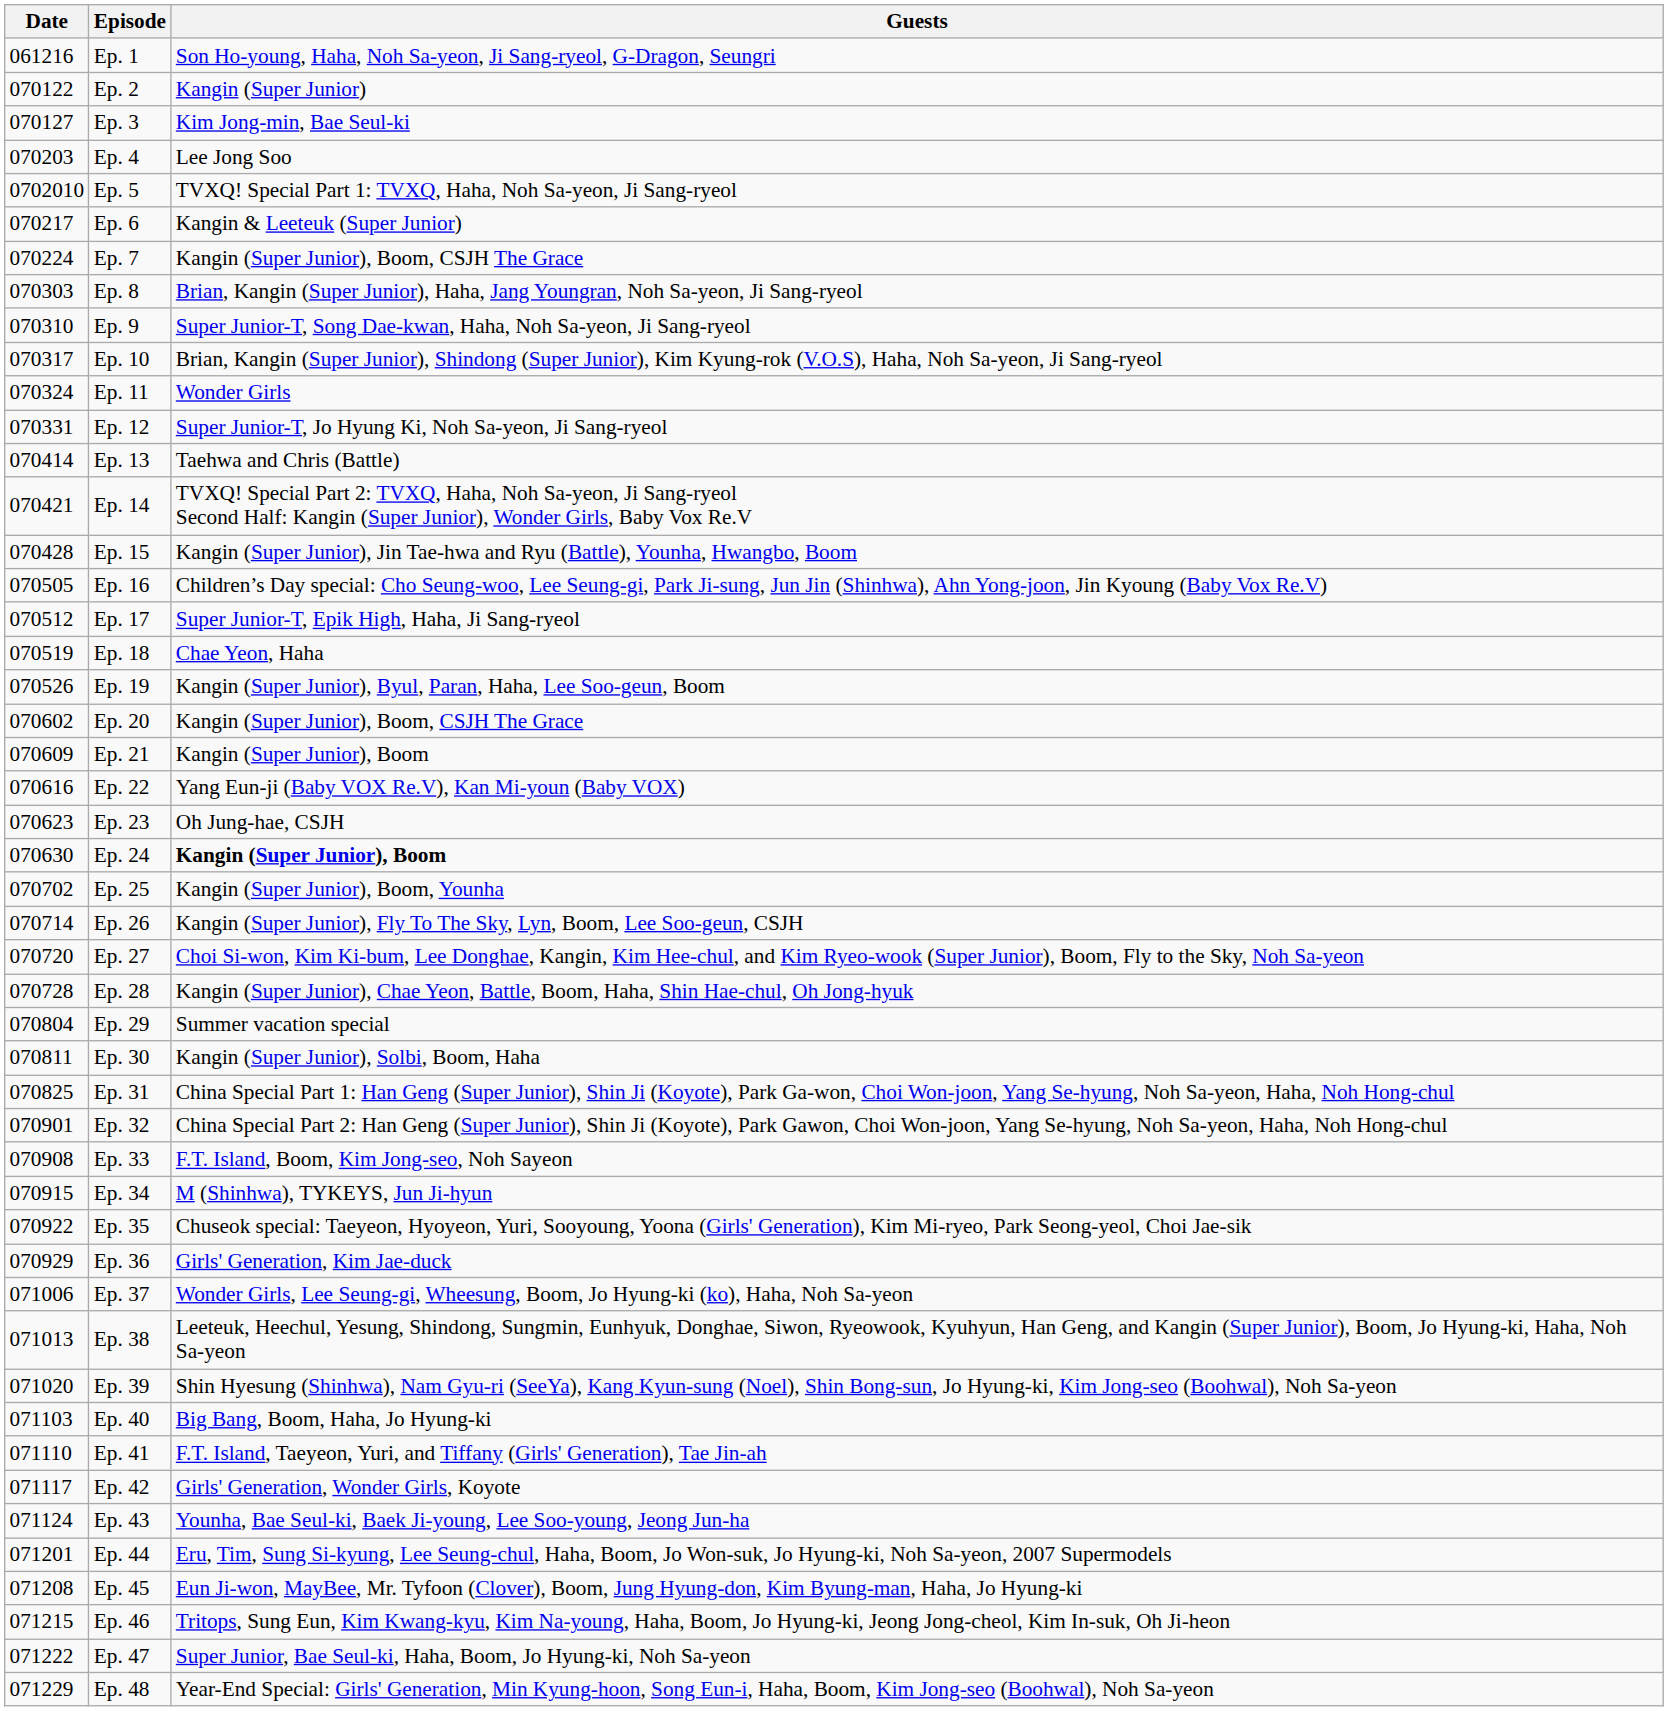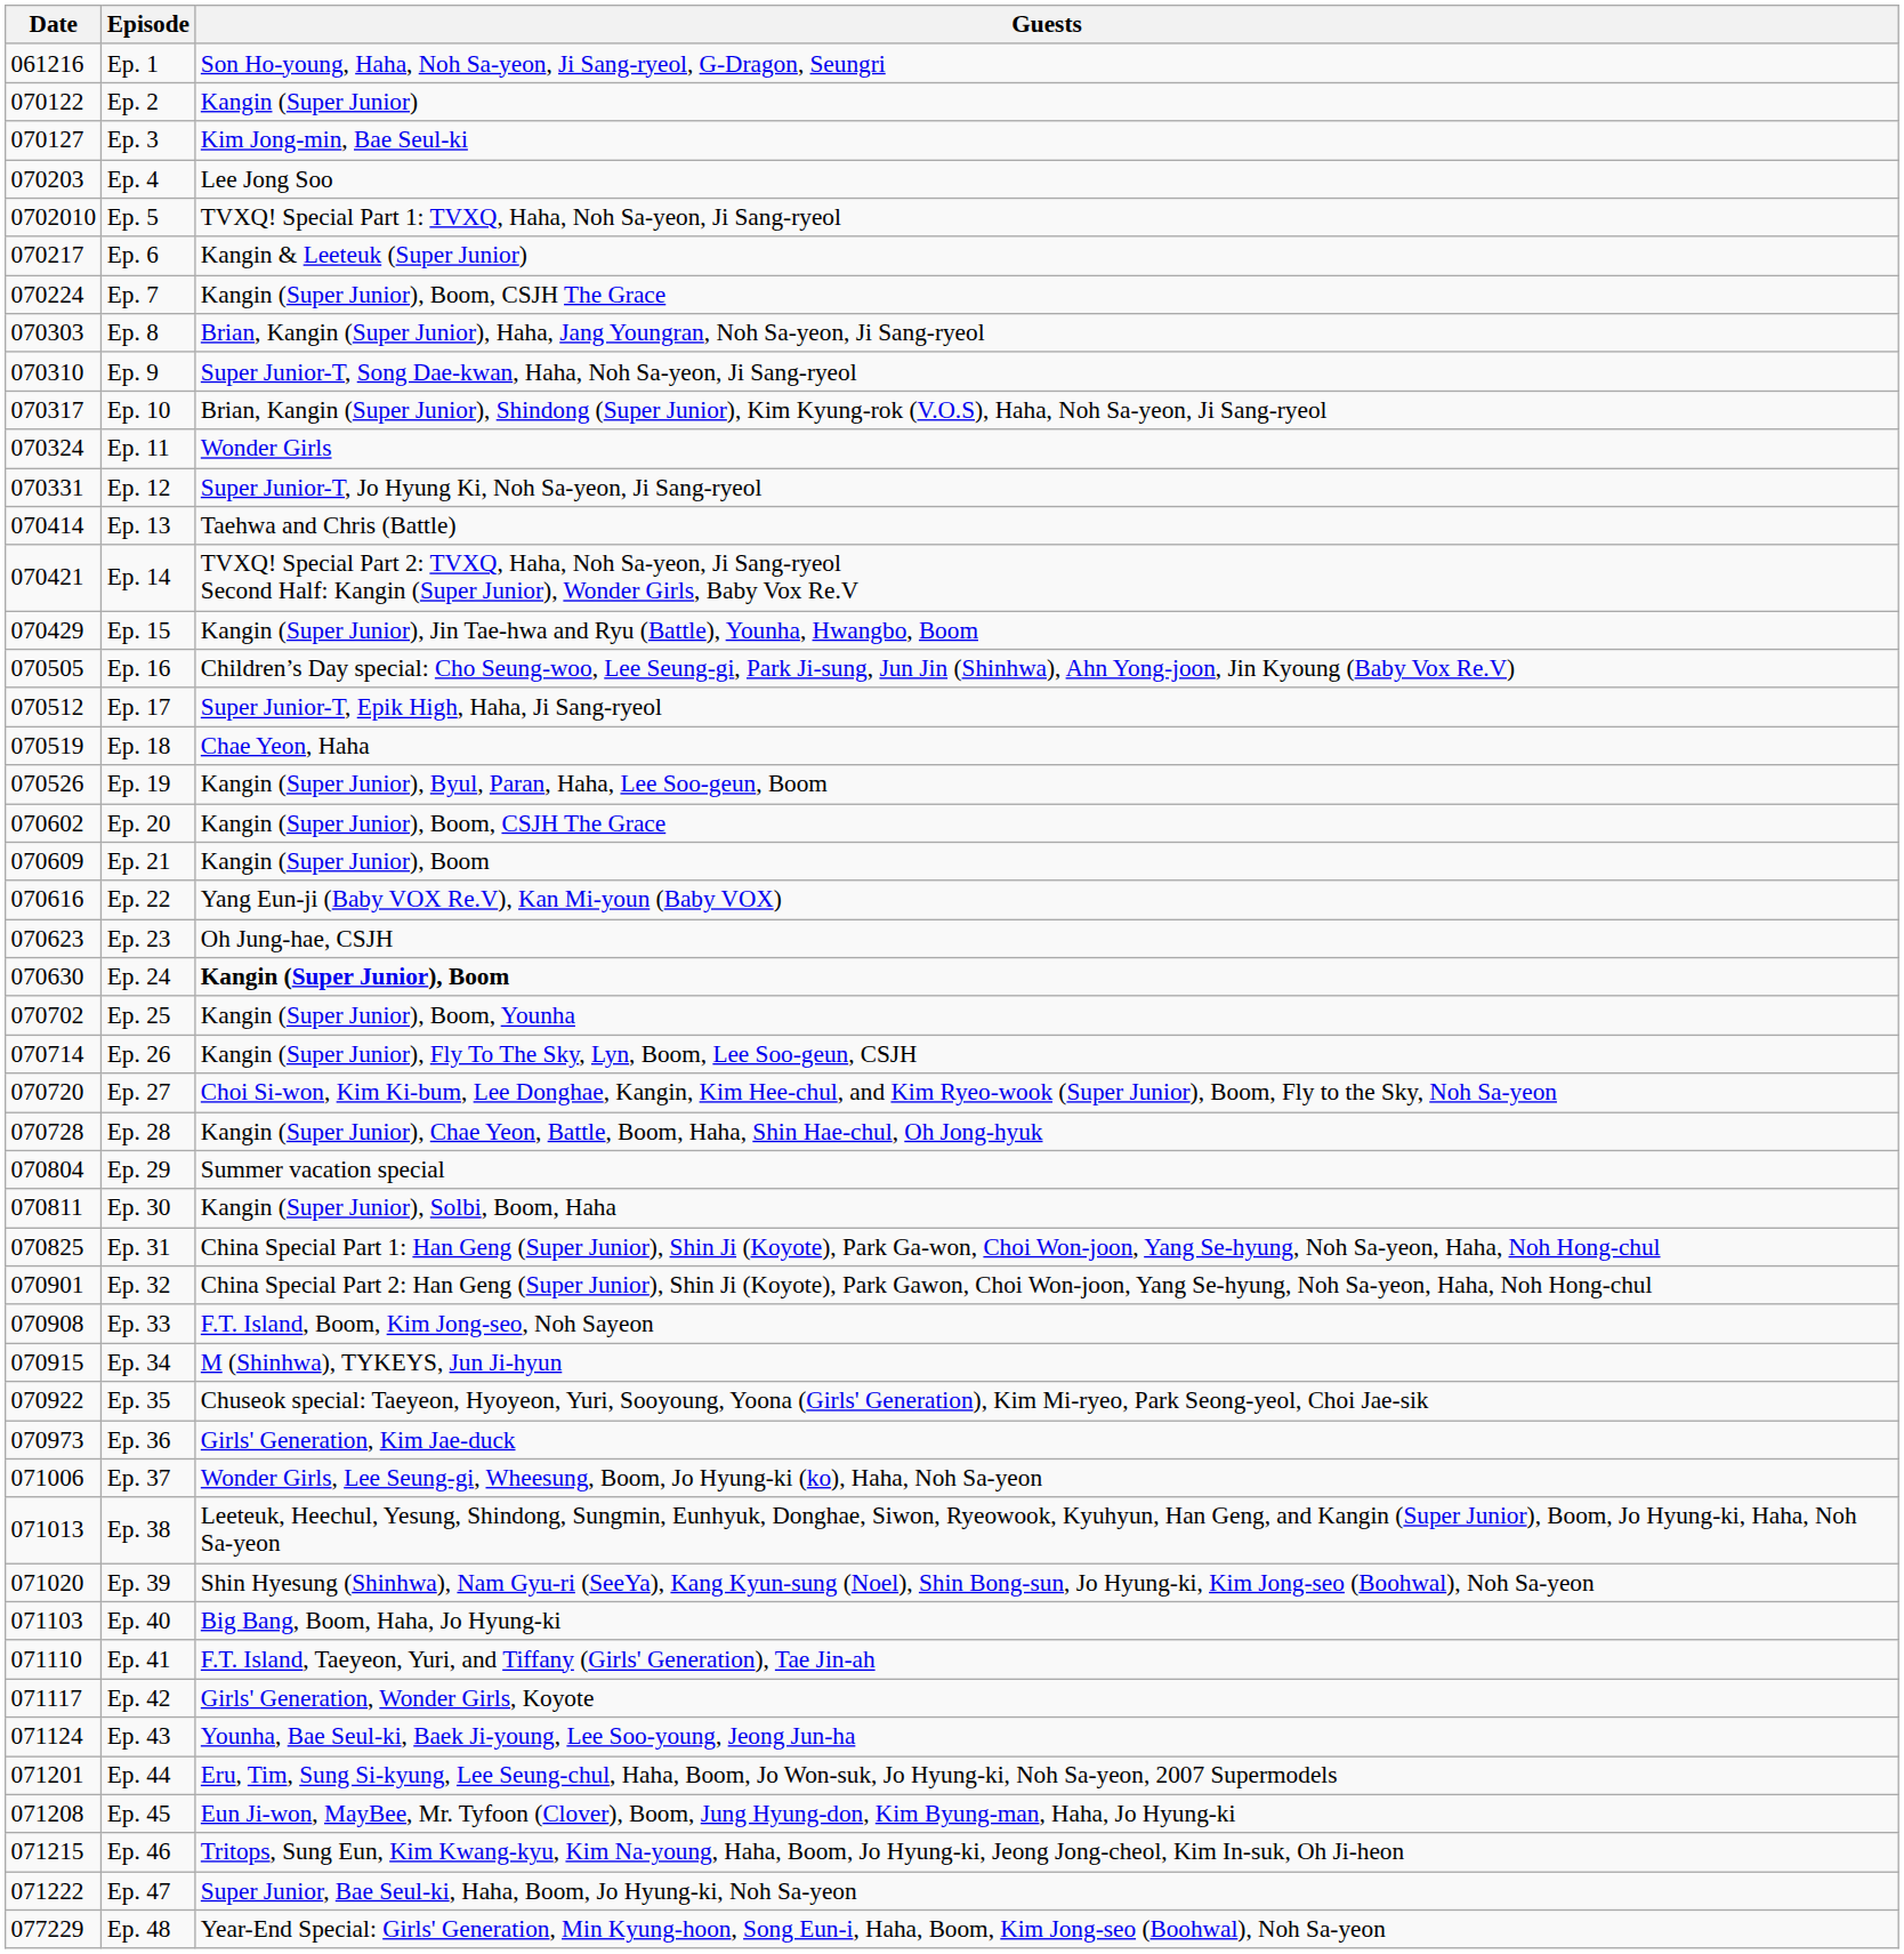 <table class="wikitable">
 <tr>
 <th>Date</th>
 <th>Episode</th>
 <th>Guests</th>
 </tr>
 <tr>
 <td>061216</td>
 <td>Ep. 1</td>
 <td><a href='#'>Son Ho-young</a>, <a href='#'>Haha</a>, <a href='#'>Noh Sa-yeon</a>, <a href='#'>Ji Sang-ryeol</a>, <a href='#'>G-Dragon</a>, <a href='#'>Seungri</a></td>
 </tr>
 <tr>
 <td>070122</td>
 <td>Ep. 2</td>
 <td><a href='#'>Kangin</a> (<a href='#'>Super Junior</a>)</td>
 </tr>
 <tr>
 <td>070127</td>
 <td>Ep. 3</td>
 <td><a href='#'>Kim Jong-min</a>, <a href='#'>Bae Seul-ki</a></td>
 </tr>
 <tr>
 <td>070203</td>
 <td>Ep. 4</td>
 <td>Lee Jong Soo</td>
 </tr>
 <tr>
 <td>0702010</td>
 <td>Ep. 5</td>
 <td>TVXQ! Special Part 1: <a href='#'>TVXQ</a>, Haha, Noh Sa-yeon, Ji Sang-ryeol</td>
 </tr>
 <tr>
 <td>070217</td>
 <td>Ep. 6</td>
 <td>Kangin & <a href='#'>Leeteuk</a> (<a href='#'>Super Junior</a>)</td>
 </tr>
 <tr>
 <td>070224</td>
 <td>Ep. 7</td>
 <td>Kangin (<a href='#'>Super Junior</a>), Boom, CSJH <a href='#'>The Grace</a></td>
 </tr>
 <tr>
 <td>070303</td>
 <td>Ep. 8</td>
 <td><a href='#'>Brian</a>, Kangin (<a href='#'>Super Junior</a>), Haha, <a href='#'>Jang Youngran</a>, Noh Sa-yeon, Ji Sang-ryeol</td>
 </tr>
 <tr>
 <td>070310</td>
 <td>Ep. 9</td>
 <td><a href='#'>Super Junior-T</a>, <a href='#'>Song Dae-kwan</a>, Haha, Noh Sa-yeon, Ji Sang-ryeol</td>
 </tr>
 <tr>
 <td>070317</td>
 <td>Ep. 10</td>
 <td>Brian, Kangin (<a href='#'>Super Junior</a>), <a href='#'>Shindong</a> (<a href='#'>Super Junior</a>), Kim Kyung-rok (<a href='#'>V.O.S</a>), Haha, Noh Sa-yeon, Ji Sang-ryeol</td>
 </tr>
 <tr>
 <td>070324</td>
 <td>Ep. 11</td>
 <td><a href='#'>Wonder Girls</a></td>
 </tr>
 <tr>
 <td>070331</td>
 <td>Ep. 12</td>
 <td><a href='#'>Super Junior-T</a>, Jo Hyung Ki, Noh Sa-yeon, Ji Sang-ryeol</td>
 </tr>
 <tr>
 <td>070414</td>
 <td>Ep. 13</td>
 <td>Taehwa and Chris (Battle)</td>
 </tr>
 <tr>
 <td>070421</td>
 <td>Ep. 14</td>
 <td>TVXQ! Special Part 2: <a href='#'>TVXQ</a>, Haha, Noh Sa-yeon, Ji Sang-ryeol <br> Second Half: Kangin (<a href='#'>Super Junior</a>), <a href='#'>Wonder Girls</a>, Baby Vox Re.V</td>
 </tr>
 <tr>
-<td>070428</td>
+<td>070429</td>
 <td>Ep. 15</td>
 <td>Kangin (<a href='#'>Super Junior</a>), Jin Tae-hwa and Ryu (<a href='#'>Battle</a>), <a href='#'>Younha</a>, <a href='#'>Hwangbo</a>, <a href='#'>Boom</a></td>
 </tr>
 <tr>
 <td>070505</td>
 <td>Ep. 16</td>
 <td>Children’s Day special: <a href='#'>Cho Seung-woo</a>, <a href='#'>Lee Seung-gi</a>, <a href='#'>Park Ji-sung</a>, <a href='#'>Jun Jin</a> (<a href='#'>Shinhwa</a>), <a href='#'>Ahn Yong-joon</a>, Jin Kyoung (<a href='#'>Baby Vox Re.V</a>)</td>
 </tr>
 <tr>
 <td>070512</td>
 <td>Ep. 17</td>
 <td><a href='#'>Super Junior-T</a>, <a href='#'>Epik High</a>, Haha, Ji Sang-ryeol</td>
 </tr>
 <tr>
 <td>070519</td>
 <td>Ep. 18</td>
 <td><a href='#'>Chae Yeon</a>, Haha</td>
 </tr>
 <tr>
 <td>070526</td>
 <td>Ep. 19</td>
 <td>Kangin (<a href='#'>Super Junior</a>), <a href='#'>Byul</a>, <a href='#'>Paran</a>, Haha, <a href='#'>Lee Soo-geun</a>, Boom</td>
 </tr>
 <tr>
 <td>070602</td>
 <td>Ep. 20</td>
 <td>Kangin (<a href='#'>Super Junior</a>), Boom, <a href='#'>CSJH The Grace</a></td>
 </tr>
 <tr>
 <td>070609</td>
 <td>Ep. 21</td>
 <td>Kangin (<a href='#'>Super Junior</a>), Boom</td>
 </tr>
 <tr>
 <td>070616</td>
 <td>Ep. 22</td>
 <td>Yang Eun-ji (<a href='#'>Baby VOX Re.V</a>), <a href='#'>Kan Mi-youn</a> (<a href='#'>Baby VOX</a>)</td>
 </tr>
 <tr>
 <td>070623</td>
 <td>Ep. 23</td>
 <td>Oh Jung-hae, CSJH</td>
 </tr>
 <tr>
 <td>070630</td>
 <td>Ep. 24</td>
 <td><strong>Kangin (<a href='#'>Super Junior</a>), Boom</strong></td>
 </tr>
 <tr>
 <td>070702</td>
 <td>Ep. 25</td>
 <td>Kangin (<a href='#'>Super Junior</a>), Boom, <a href='#'>Younha</a></td>
 </tr>
 <tr>
 <td>070714</td>
 <td>Ep. 26</td>
 <td>Kangin (<a href='#'>Super Junior</a>), <a href='#'>Fly To The Sky</a>, <a href='#'>Lyn</a>, Boom, <a href='#'>Lee Soo-geun</a>, CSJH</td>
 </tr>
 <tr>
 <td>070720</td>
 <td>Ep. 27</td>
 <td><a href='#'>Choi Si-won</a>, <a href='#'>Kim Ki-bum</a>, <a href='#'>Lee Donghae</a>, Kangin, <a href='#'>Kim Hee-chul</a>, and <a href='#'>Kim Ryeo-wook</a> (<a href='#'>Super Junior</a>), Boom, Fly to the Sky, <a href='#'>Noh Sa-yeon</a></td>
 </tr>
 <tr>
 <td>070728</td>
 <td>Ep. 28</td>
 <td>Kangin (<a href='#'>Super Junior</a>), <a href='#'>Chae Yeon</a>, <a href='#'>Battle</a>, Boom, Haha, <a href='#'>Shin Hae-chul</a>, <a href='#'>Oh Jong-hyuk</a></td>
 </tr>
 <tr>
 <td>070804</td>
 <td>Ep. 29</td>
 <td>Summer vacation special</td>
 </tr>
 <tr>
 <td>070811</td>
 <td>Ep. 30</td>
 <td>Kangin (<a href='#'>Super Junior</a>), <a href='#'>Solbi</a>, Boom, Haha</td>
 </tr>
 <tr>
 <td>070825</td>
 <td>Ep. 31</td>
 <td>China Special Part 1: <a href='#'>Han Geng</a> (<a href='#'>Super Junior</a>), <a href='#'>Shin Ji</a> (<a href='#'>Koyote</a>), Park Ga-won, <a href='#'>Choi Won-joon</a>, <a href='#'>Yang Se-hyung</a>, Noh Sa-yeon, Haha, <a href='#'>Noh Hong-chul</a></td>
 </tr>
 <tr>
 <td>070901</td>
 <td>Ep. 32</td>
 <td>China Special Part 2: Han Geng (<a href='#'>Super Junior</a>), Shin Ji (Koyote), Park Gawon, Choi Won-joon, Yang Se-hyung, Noh Sa-yeon, Haha, Noh Hong-chul</td>
 </tr>
 <tr>
 <td>070908</td>
 <td>Ep. 33</td>
 <td><a href='#'>F.T. Island</a>, Boom, <a href='#'>Kim Jong-seo</a>, Noh Sayeon</td>
 </tr>
 <tr>
 <td>070915</td>
 <td>Ep. 34</td>
 <td><a href='#'>M</a> (<a href='#'>Shinhwa</a>), TYKEYS, <a href='#'>Jun Ji-hyun</a></td>
 </tr>
 <tr>
 <td>070922</td>
 <td>Ep. 35</td>
 <td>Chuseok special: Taeyeon, Hyoyeon, Yuri, Sooyoung, Yoona (<a href='#'>Girls' Generation</a>), Kim Mi-ryeo, Park Seong-yeol, Choi Jae-sik</td>
 </tr>
 <tr>
-<td>070929</td>
+<td>070973</td>
 <td>Ep. 36</td>
 <td><a href='#'>Girls' Generation</a>, <a href='#'>Kim Jae-duck</a></td>
 </tr>
 <tr>
 <td>071006</td>
 <td>Ep. 37</td>
 <td><a href='#'>Wonder Girls</a>, <a href='#'>Lee Seung-gi</a>, <a href='#'>Wheesung</a>, Boom, Jo Hyung-ki (<a href='#'>ko</a>), Haha, Noh Sa-yeon</td>
 </tr>
 <tr>
 <td>071013</td>
 <td>Ep. 38</td>
 <td>Leeteuk, Heechul, Yesung, Shindong, Sungmin, Eunhyuk, Donghae, Siwon, Ryeowook, Kyuhyun, Han Geng, and Kangin (<a href='#'>Super Junior</a>), Boom, Jo Hyung-ki, Haha, Noh Sa-yeon</td>
 </tr>
 <tr>
 <td>071020</td>
 <td>Ep. 39</td>
 <td>Shin Hyesung (<a href='#'>Shinhwa</a>), <a href='#'>Nam Gyu-ri</a> (<a href='#'>SeeYa</a>), <a href='#'>Kang Kyun-sung</a> (<a href='#'>Noel</a>), <a href='#'>Shin Bong-sun</a>, Jo Hyung-ki, <a href='#'>Kim Jong-seo</a> (<a href='#'>Boohwal</a>), Noh Sa-yeon</td>
 </tr>
 <tr>
 <td>071103</td>
 <td>Ep. 40</td>
 <td><a href='#'>Big Bang</a>, Boom, Haha, Jo Hyung-ki</td>
 </tr>
 <tr>
 <td>071110</td>
 <td>Ep. 41</td>
 <td><a href='#'>F.T. Island</a>, Taeyeon, Yuri, and <a href='#'>Tiffany</a> (<a href='#'>Girls' Generation</a>), <a href='#'>Tae Jin-ah</a></td>
 </tr>
 <tr>
 <td>071117</td>
 <td>Ep. 42</td>
 <td><a href='#'>Girls' Generation</a>, <a href='#'>Wonder Girls</a>, Koyote</td>
 </tr>
 <tr>
 <td>071124</td>
 <td>Ep. 43</td>
 <td><a href='#'>Younha</a>, <a href='#'>Bae Seul-ki</a>, <a href='#'>Baek Ji-young</a>, <a href='#'>Lee Soo-young</a>, <a href='#'>Jeong Jun-ha</a></td>
 </tr>
 <tr>
 <td>071201</td>
 <td>Ep. 44</td>
 <td><a href='#'>Eru</a>, <a href='#'>Tim</a>, <a href='#'>Sung Si-kyung</a>, <a href='#'>Lee Seung-chul</a>, Haha, Boom, Jo Won-suk, Jo Hyung-ki, Noh Sa-yeon, 2007 Supermodels</td>
 </tr>
 <tr>
 <td>071208</td>
 <td>Ep. 45</td>
 <td><a href='#'>Eun Ji-won</a>, <a href='#'>MayBee</a>, Mr. Tyfoon (<a href='#'>Clover</a>), Boom, <a href='#'>Jung Hyung-don</a>, <a href='#'>Kim Byung-man</a>, Haha, Jo Hyung-ki</td>
 </tr>
 <tr>
 <td>071215</td>
 <td>Ep. 46</td>
 <td><a href='#'>Tritops</a>, Sung Eun, <a href='#'>Kim Kwang-kyu</a>, <a href='#'>Kim Na-young</a>, Haha, Boom, Jo Hyung-ki, Jeong Jong-cheol, Kim In-suk, Oh Ji-heon</td>
 </tr>
 <tr>
 <td>071222</td>
 <td>Ep. 47</td>
 <td><a href='#'>Super Junior</a>, <a href='#'>Bae Seul-ki</a>, Haha, Boom, Jo Hyung-ki, Noh Sa-yeon</td>
 </tr>
 <tr>
-<td>071229</td>
+<td>077229</td>
 <td>Ep. 48</td>
 <td>Year-End Special: <a href='#'>Girls' Generation</a>, <a href='#'>Min Kyung-hoon</a>, <a href='#'>Song Eun-i</a>, Haha, Boom, <a href='#'>Kim Jong-seo</a> (<a href='#'>Boohwal</a>), Noh Sa-yeon</td>
 </tr>
 </table>
